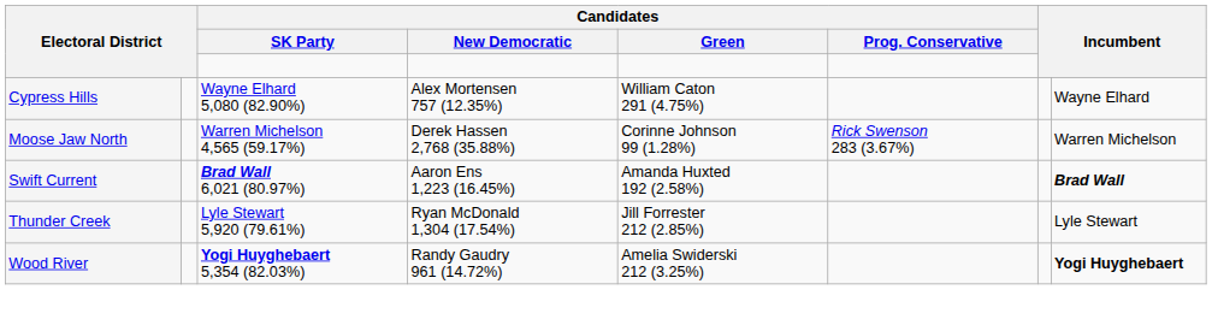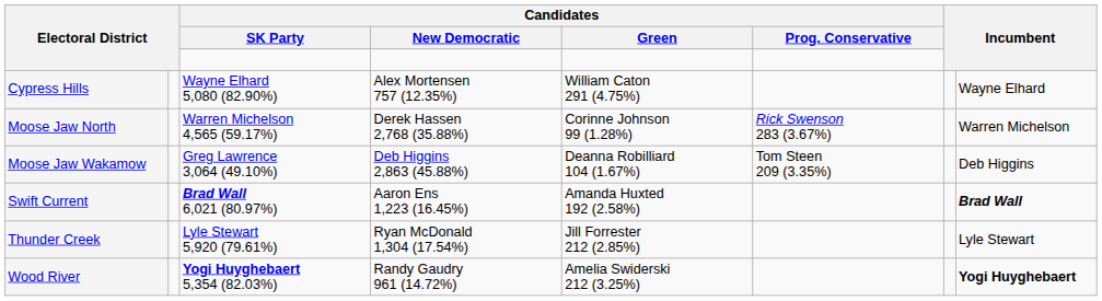 <table class="wikitable" style="width:100%;">
 <tr>
 <th style="width:16%;" rowspan="3" colspan="2">Electoral District</th>
 <th colspan=4>Candidates</th>
 <th style="width:14%;" rowspan="3" colspan="2">Incumbent</th>
 </tr>
 <tr>
 <th style="width:17.5%;"><a href='#'>SK Party</a></th>
 <th style="width:17.5%;"><a href='#'>New Democratic</a></th>
 <th style="width:17.5%;"><a href='#'>Green</a></th>
 <th style="width:17.5%;"><a href='#'>Prog. Conservative</a></th>
 </tr>
 <tr>
 <td width=17.5% > </td>
 <td width=17.5% > </td>
 <td width=17.5% > </td>
 <td width=17.5% > </td>
 </tr>
 <tr>
 <td style="background:whitesmoke;"><a href='#'>Cypress Hills</a></td>
 <td> </td>
 <td><a href='#'>Wayne Elhard</a> <br>5,080 (82.90%)</td>
 <td>Alex Mortensen <br>757 (12.35%)</td>
 <td>William Caton <br>291 (4.75%)</td>
 <td></td>
 <td> </td>
 <td>Wayne Elhard</td>
 </tr>
 <tr>
 <td style="background:whitesmoke;"><a href='#'>Moose Jaw North</a></td>
 <td> </td>
 <td><a href='#'>Warren Michelson</a> <br>4,565 (59.17%)</td>
 <td>Derek Hassen <br>2,768 (35.88%)</td>
 <td>Corinne Johnson <br>99 (1.28%)</td>
 <td><em><a href='#'>Rick Swenson</a></em> <br>283 (3.67%)</td>
 <td> </td>
 <td>Warren Michelson</td>
 </tr>
 <tr>
+<td style="background:whitesmoke;"><a href='#'>Moose Jaw Wakamow</a></td>
+<td> </td>
+<td><a href='#'>Greg Lawrence</a> <br>3,064 (49.10%)</td>
+<td><a href='#'>Deb Higgins</a> <br>2,863 (45.88%)</td>
+<td>Deanna Robilliard <br>104 (1.67%)</td>
+<td>Tom Steen <br>209 (3.35%)</td>
+<td> </td>
+<td>Deb Higgins</td>
+</tr>
+<tr>
 <td style="background:whitesmoke;"><a href='#'>Swift Current</a></td>
 <td> </td>
 <td><strong><em><a href='#'>Brad Wall</a></em></strong> <br>6,021 (80.97%)</td>
 <td>Aaron Ens <br>1,223 (16.45%)</td>
 <td>Amanda Huxted <br>192 (2.58%)</td>
 <td></td>
 <td> </td>
 <td><strong><em>Brad Wall</em></strong></td>
 </tr>
 <tr>
 <td style="background:whitesmoke;"><a href='#'>Thunder Creek</a></td>
 <td> </td>
 <td><a href='#'>Lyle Stewart</a> <br>5,920 (79.61%)</td>
 <td>Ryan McDonald <br>1,304 (17.54%)</td>
 <td>Jill Forrester <br>212 (2.85%)</td>
 <td></td>
 <td> </td>
 <td>Lyle Stewart</td>
 </tr>
 <tr>
 <td style="background:whitesmoke;"><a href='#'>Wood River</a></td>
 <td> </td>
 <td><strong><a href='#'>Yogi Huyghebaert</a></strong> <br>5,354 (82.03%)</td>
 <td>Randy Gaudry <br>961 (14.72%)</td>
 <td>Amelia Swiderski <br>212 (3.25%)</td>
 <td></td>
 <td> </td>
 <td><strong>Yogi Huyghebaert</strong></td>
 </tr>
 </table>
